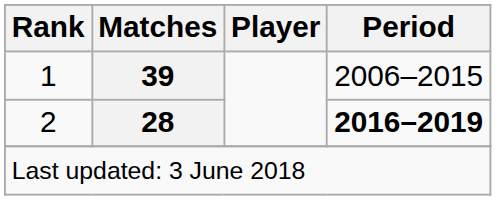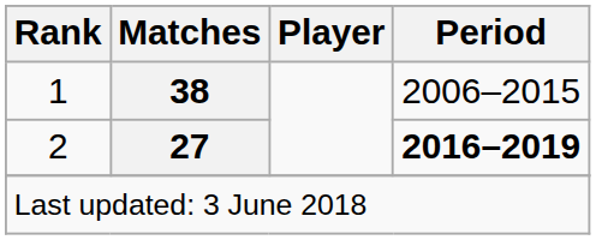 <table class="wikitable plainrowheaders sortable">
 <tr>
 <th scope=col>Rank</th>
 <th scope=col>Matches</th>
 <th scope=col>Player</th>
 <th scope=col>Period</th>
 </tr>
 <tr>
 <td align=center>1</td>
-<th scope=row style=text-align:center;>39</th>
+<th scope=row style=text-align:center;>38</th>
 <td rowspan=2></td>
 <td>2006–2015</td>
 </tr>
 <tr>
 <td align=center>2</td>
-<th scope=row style=text-align:center;>28</th>
+<th scope=row style=text-align:center;>27</th>
 <td><strong>2016–2019</strong></td>
 </tr>
 <tr>
 </tr>
 <tr class=sortbottom>
 <td colspan=4><small>Last updated: 3 June 2018</small></td>
 </tr>
 </table>
